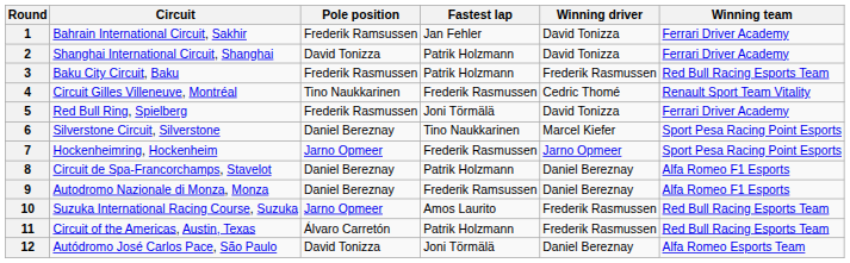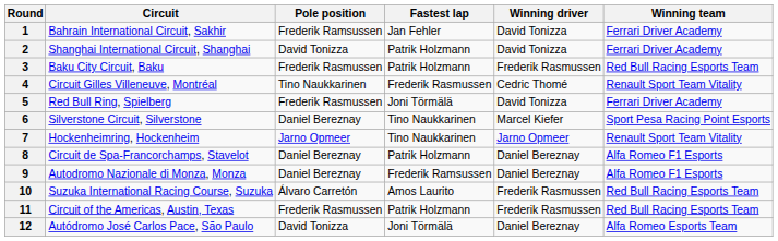 <table class="sortable wikitable" style="font-size: 85%;">
 <tr>
 <th>Round</th>
 <th>Circuit</th>
 <th>Pole position</th>
 <th>Fastest lap</th>
 <th>Winning driver</th>
 <th>Winning team</th>
 </tr>
 <tr>
 <th>1</th>
 <td> <a href='#'>Bahrain International Circuit</a>, <a href='#'>Sakhir</a></td>
 <td> Frederik Ramsussen</td>
 <td> Jan Fehler</td>
 <td> David Tonizza</td>
 <td> <a href='#'>Ferrari Driver Academy</a></td>
 </tr>
 <tr>
 <th>2</th>
 <td> <a href='#'>Shanghai International Circuit</a>, <a href='#'>Shanghai</a></td>
 <td> David Tonizza</td>
 <td> Patrik Holzmann</td>
 <td> David Tonizza</td>
 <td> <a href='#'>Ferrari Driver Academy</a></td>
 </tr>
 <tr>
 <th>3</th>
 <td> <a href='#'>Baku City Circuit</a>, <a href='#'>Baku</a></td>
 <td> Frederik Rasmussen</td>
 <td> Patrik Holzmann</td>
 <td> Frederik Rasmussen</td>
 <td> <a href='#'>Red Bull Racing Esports Team</a></td>
 </tr>
 <tr>
 <th>4</th>
 <td> <a href='#'>Circuit Gilles Villeneuve</a>, <a href='#'>Montréal</a></td>
 <td> Tino Naukkarinen</td>
 <td> Frederik Rasmussen</td>
 <td> Cedric Thomé</td>
 <td> <a href='#'>Renault Sport Team Vitality</a></td>
 </tr>
 <tr>
 <th>5</th>
 <td> <a href='#'>Red Bull Ring</a>, <a href='#'>Spielberg</a></td>
 <td> Frederik Rasmussen</td>
 <td> Joni Törmälä</td>
 <td> David Tonizza</td>
 <td> <a href='#'>Ferrari Driver Academy</a></td>
 </tr>
 <tr>
 <th>6</th>
 <td> <a href='#'>Silverstone Circuit</a>, <a href='#'>Silverstone</a></td>
 <td> Daniel Bereznay</td>
 <td> Tino Naukkarinen</td>
 <td> Marcel Kiefer</td>
 <td> <a href='#'>Sport Pesa Racing Point Esports</a></td>
 </tr>
 <tr>
 <th>7</th>
 <td> <a href='#'>Hockenheimring</a>, <a href='#'>Hockenheim</a></td>
 <td> <a href='#'>Jarno Opmeer</a></td>
-<td> Frederik Rasmussen</td>
+<td> Tino Naukkarinen</td>
 <td> <a href='#'>Jarno Opmeer</a></td>
-<td> <a href='#'>Sport Pesa Racing Point Esports</a></td>
+<td> <a href='#'>Renault Sport Team Vitality</a></td>
 </tr>
 <tr>
 <th>8</th>
 <td> <a href='#'>Circuit de Spa-Francorchamps</a>, <a href='#'>Stavelot</a></td>
 <td> Daniel Bereznay</td>
 <td> Patrik Holzmann</td>
 <td> Daniel Bereznay</td>
 <td> <a href='#'>Alfa Romeo F1 Esports</a></td>
 </tr>
 <tr>
 <th>9</th>
 <td> <a href='#'>Autodromo Nazionale di Monza</a>, <a href='#'>Monza</a></td>
 <td> Daniel Bereznay</td>
 <td> Frederik Ramsussen</td>
 <td> Daniel Bereznay</td>
 <td> <a href='#'>Alfa Romeo F1 Esports</a></td>
 </tr>
 <tr>
 <th>10</th>
 <td> <a href='#'>Suzuka International Racing Course</a>, <a href='#'>Suzuka</a></td>
-<td> <a href='#'>Jarno Opmeer</a></td>
+<td> Álvaro Carretón</td>
 <td> Amos Laurito</td>
 <td> Frederik Rasmussen</td>
 <td> <a href='#'>Red Bull Racing Esports Team</a></td>
 </tr>
 <tr>
 <th>11</th>
 <td> <a href='#'>Circuit of the Americas</a>, <a href='#'>Austin, Texas</a></td>
-<td> Álvaro Carretón</td>
+<td> Frederik Rasmussen</td>
 <td> Patrik Holzmann</td>
 <td> Frederik Rasmussen</td>
 <td> <a href='#'>Red Bull Racing Esports Team</a></td>
 </tr>
 <tr>
 <th>12</th>
 <td> <a href='#'>Autódromo José Carlos Pace</a>, <a href='#'>São Paulo</a></td>
 <td> David Tonizza</td>
 <td> Joni Törmälä</td>
 <td> Daniel Bereznay</td>
 <td> <a href='#'>Alfa Romeo Esports Team</a></td>
 </tr>
 </table>
